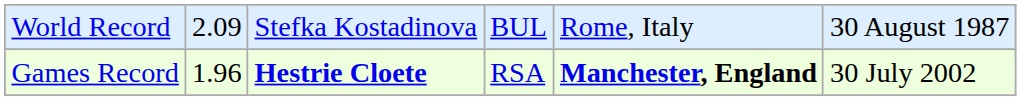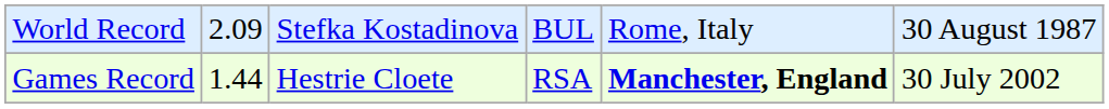 <table class="wikitable">
 <tr bgcolor = "ddeeff">
 <td><a href='#'>World Record</a></td>
 <td>2.09</td>
 <td><a href='#'>Stefka Kostadinova</a></td>
 <td><a href='#'>BUL</a></td>
 <td><a href='#'>Rome</a>, Italy</td>
 <td>30 August 1987</td>
 </tr>
 <tr bgcolor = "eeffdd">
 <td><a href='#'>Games Record</a></td>
-<td>1.96</td>
-<td><strong><a href='#'>Hestrie Cloete</a></strong></td>
+<td>1.44</td>
+<td><a href='#'>Hestrie Cloete</a></td>
 <td><a href='#'>RSA</a></td>
 <td><strong><a href='#'>Manchester</a>, England</strong></td>
 <td>30 July 2002</td>
 </tr>
 </table>
